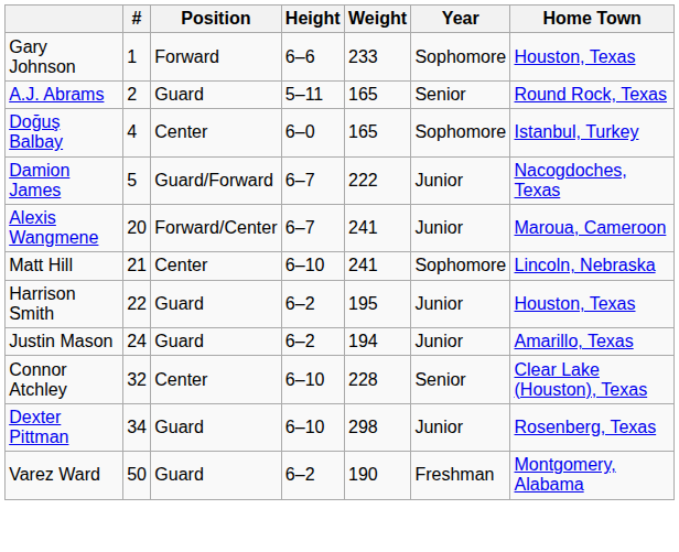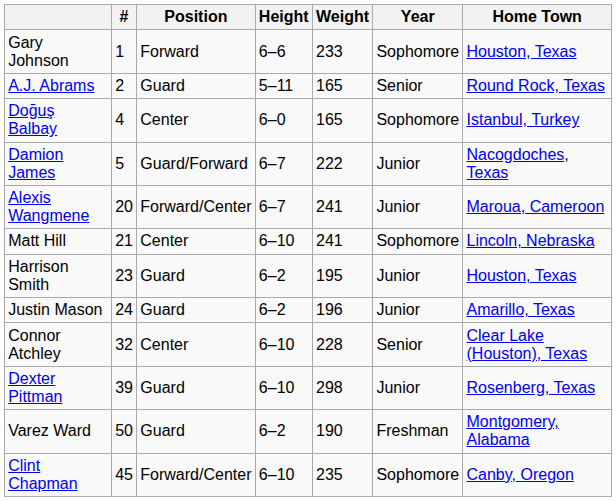 <table class="wikitable" style="text-align: left;">
 <tr>
 <th></th>
 <th>#</th>
 <th>Position</th>
 <th>Height</th>
 <th>Weight</th>
 <th>Year</th>
 <th>Home Town</th>
 </tr>
 <tr>
 <td Gary Johnson (basketball)>Gary Johnson</td>
 <td>1</td>
 <td>Forward</td>
 <td>6–6</td>
 <td>233</td>
 <td>Sophomore</td>
 <td><a href='#'>Houston, Texas</a></td>
 </tr>
 <tr>
 <td><a href='#'>A.J. Abrams</a></td>
 <td>2</td>
 <td>Guard</td>
 <td>5–11</td>
 <td>165</td>
 <td>Senior</td>
 <td><a href='#'>Round Rock, Texas</a></td>
 </tr>
 <tr>
 <td><a href='#'>Doğuş Balbay</a></td>
 <td>4</td>
 <td>Center</td>
 <td>6–0</td>
 <td>165</td>
 <td>Sophomore</td>
 <td><a href='#'>Istanbul, Turkey</a></td>
 </tr>
 <tr>
 <td><a href='#'>Damion James</a></td>
 <td>5</td>
 <td>Guard/Forward</td>
 <td>6–7</td>
 <td>222</td>
 <td>Junior</td>
 <td><a href='#'>Nacogdoches, Texas</a></td>
 </tr>
 <tr>
 <td><a href='#'>Alexis Wangmene</a></td>
 <td>20</td>
 <td>Forward/Center</td>
 <td>6–7</td>
 <td>241</td>
 <td>Junior</td>
 <td><a href='#'>Maroua, Cameroon</a></td>
 </tr>
 <tr>
 <td Matt Hill (Basketball)>Matt Hill</td>
 <td>21</td>
 <td>Center</td>
 <td>6–10</td>
 <td>241</td>
 <td>Sophomore</td>
 <td><a href='#'>Lincoln, Nebraska</a></td>
 </tr>
 <tr>
 <td>Harrison Smith</td>
-<td>22</td>
+<td>23</td>
 <td>Guard</td>
 <td>6–2</td>
 <td>195</td>
 <td>Junior</td>
 <td><a href='#'>Houston, Texas</a></td>
 </tr>
 <tr>
 <td>Justin Mason</td>
 <td>24</td>
 <td>Guard</td>
 <td>6–2</td>
-<td>194</td>
+<td>196</td>
 <td>Junior</td>
 <td><a href='#'>Amarillo, Texas</a></td>
 </tr>
 <tr>
 <td>Connor Atchley</td>
 <td>32</td>
 <td>Center</td>
 <td>6–10</td>
 <td>228</td>
 <td>Senior</td>
 <td><a href='#'>Clear Lake (Houston), Texas</a></td>
 </tr>
 <tr>
 <td><a href='#'>Dexter Pittman</a></td>
-<td>34</td>
+<td>39</td>
 <td>Guard</td>
 <td>6–10</td>
 <td>298</td>
 <td>Junior</td>
 <td><a href='#'>Rosenberg, Texas</a></td>
 </tr>
 <tr>
 <td>Varez Ward</td>
 <td>50</td>
 <td>Guard</td>
 <td>6–2</td>
 <td>190</td>
 <td>Freshman</td>
 <td><a href='#'>Montgomery, Alabama</a></td>
 </tr>
 <tr>
+<td><a href='#'>Clint Chapman</a></td>
+<td>45</td>
+<td>Forward/Center</td>
+<td>6–10</td>
+<td>235</td>
+<td>Sophomore</td>
+<td><a href='#'>Canby, Oregon</a></td>
+</tr>
+<tr>
 </tr>
 </table>
